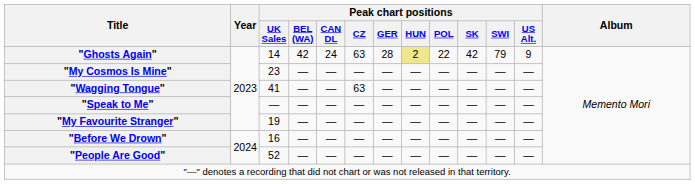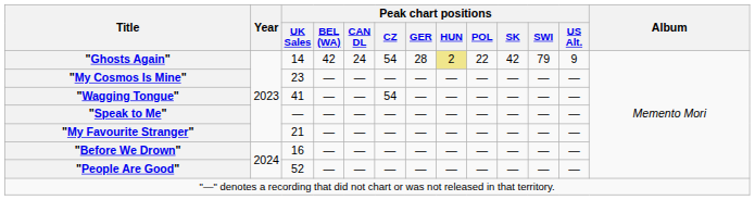 <table class="wikitable plainrowheaders" style="text-align:center;">
 <tr>
 <th scope="col" rowspan="2" style="width:21em;">Title</th>
 <th scope="col" rowspan="2" style="width:1em;">Year</th>
 <th scope="col" colspan="10">Peak chart positions</th>
 <th scope="col" rowspan="2" style="width:13.5em;">Album</th>
 </tr>
 <tr>
 <th scope="col" style="width:2.5em;font-size:90%;"><a href='#'>UK<br>Sales</a><br></th>
 <th scope="col" style="width:2.5em;font-size:90%;"><a href='#'>BEL<br>(WA)</a><br></th>
 <th scope="col" style="width:2.5em;font-size:90%;"><a href='#'>CAN<br>DL</a><br></th>
 <th scope="col" style="width:2.5em;font-size:90%;"><a href='#'>CZ</a><br></th>
 <th scope="col" style="width:2.5em;font-size:90%;"><a href='#'>GER</a><br></th>
 <th scope="col" style="width:2.5em;font-size:90%;"><a href='#'>HUN</a><br></th>
 <th scope="col" style="width:2.5em;font-size:90%;"><a href='#'>POL</a><br></th>
 <th scope="col" style="width:2.5em;font-size:90%;"><a href='#'>SK</a><br></th>
 <th scope="col" style="width:2.5em;font-size:90%;"><a href='#'>SWI</a><br></th>
 <th scope="col" style="width:2.5em;font-size:90%;"><a href='#'>US<br>Alt.</a><br></th>
 </tr>
 <tr>
 <th scope="row">"<a href='#'>Ghosts Again</a>"</th>
 <td rowspan="5">2023</td>
 <td>14</td>
 <td>42</td>
 <td>24</td>
-<td>63</td>
+<td>54</td>
 <td>28</td>
 <td style="background: khaki;">2</td>
 <td>22</td>
 <td>42</td>
 <td>79</td>
 <td>9</td>
 <td rowspan="7"><em>Memento Mori</em></td>
 </tr>
 <tr>
 <th scope="row">"<a href='#'>My Cosmos Is Mine</a>"</th>
 <td>23</td>
 <td>—</td>
 <td>—</td>
 <td>—</td>
 <td>—</td>
 <td>—</td>
 <td>—</td>
 <td>—</td>
 <td>—</td>
 <td>—</td>
 </tr>
 <tr>
 <th scope="row">"<a href='#'>Wagging Tongue</a>"</th>
 <td>41</td>
 <td>—</td>
 <td>—</td>
-<td>63</td>
+<td>54</td>
 <td>—</td>
 <td>—</td>
 <td>—</td>
 <td>—</td>
 <td>—</td>
 <td>—</td>
 </tr>
 <tr>
 <th scope="row">"<a href='#'>Speak to Me</a>"</th>
 <td>—</td>
 <td>—</td>
 <td>—</td>
 <td>—</td>
 <td>—</td>
 <td>—</td>
 <td>—</td>
 <td>—</td>
 <td>—</td>
 <td>—</td>
 </tr>
 <tr>
 <th scope="row">"<a href='#'>My Favourite Stranger</a>"</th>
-<td>19</td>
+<td>21</td>
 <td>—</td>
 <td>—</td>
 <td>—</td>
 <td>—</td>
 <td>—</td>
 <td>—</td>
 <td>—</td>
 <td>—</td>
 <td>—</td>
 </tr>
 <tr>
 <th scope="row">"<a href='#'>Before We Drown</a>"</th>
 <td rowspan="2">2024</td>
 <td>16</td>
 <td>—</td>
 <td>—</td>
 <td>—</td>
 <td>—</td>
 <td>—</td>
 <td>—</td>
 <td>—</td>
 <td>—</td>
 <td>—</td>
 </tr>
 <tr>
 <th scope="row">"<a href='#'>People Are Good</a>"</th>
 <td>52</td>
 <td>—</td>
 <td>—</td>
 <td>—</td>
 <td>—</td>
 <td>—</td>
 <td>—</td>
 <td>—</td>
 <td>—</td>
 <td>—</td>
 </tr>
 <tr>
 <td colspan="15" style="font-size:90%">"—" denotes a recording that did not chart or was not released in that territory.</td>
 </tr>
 </table>
